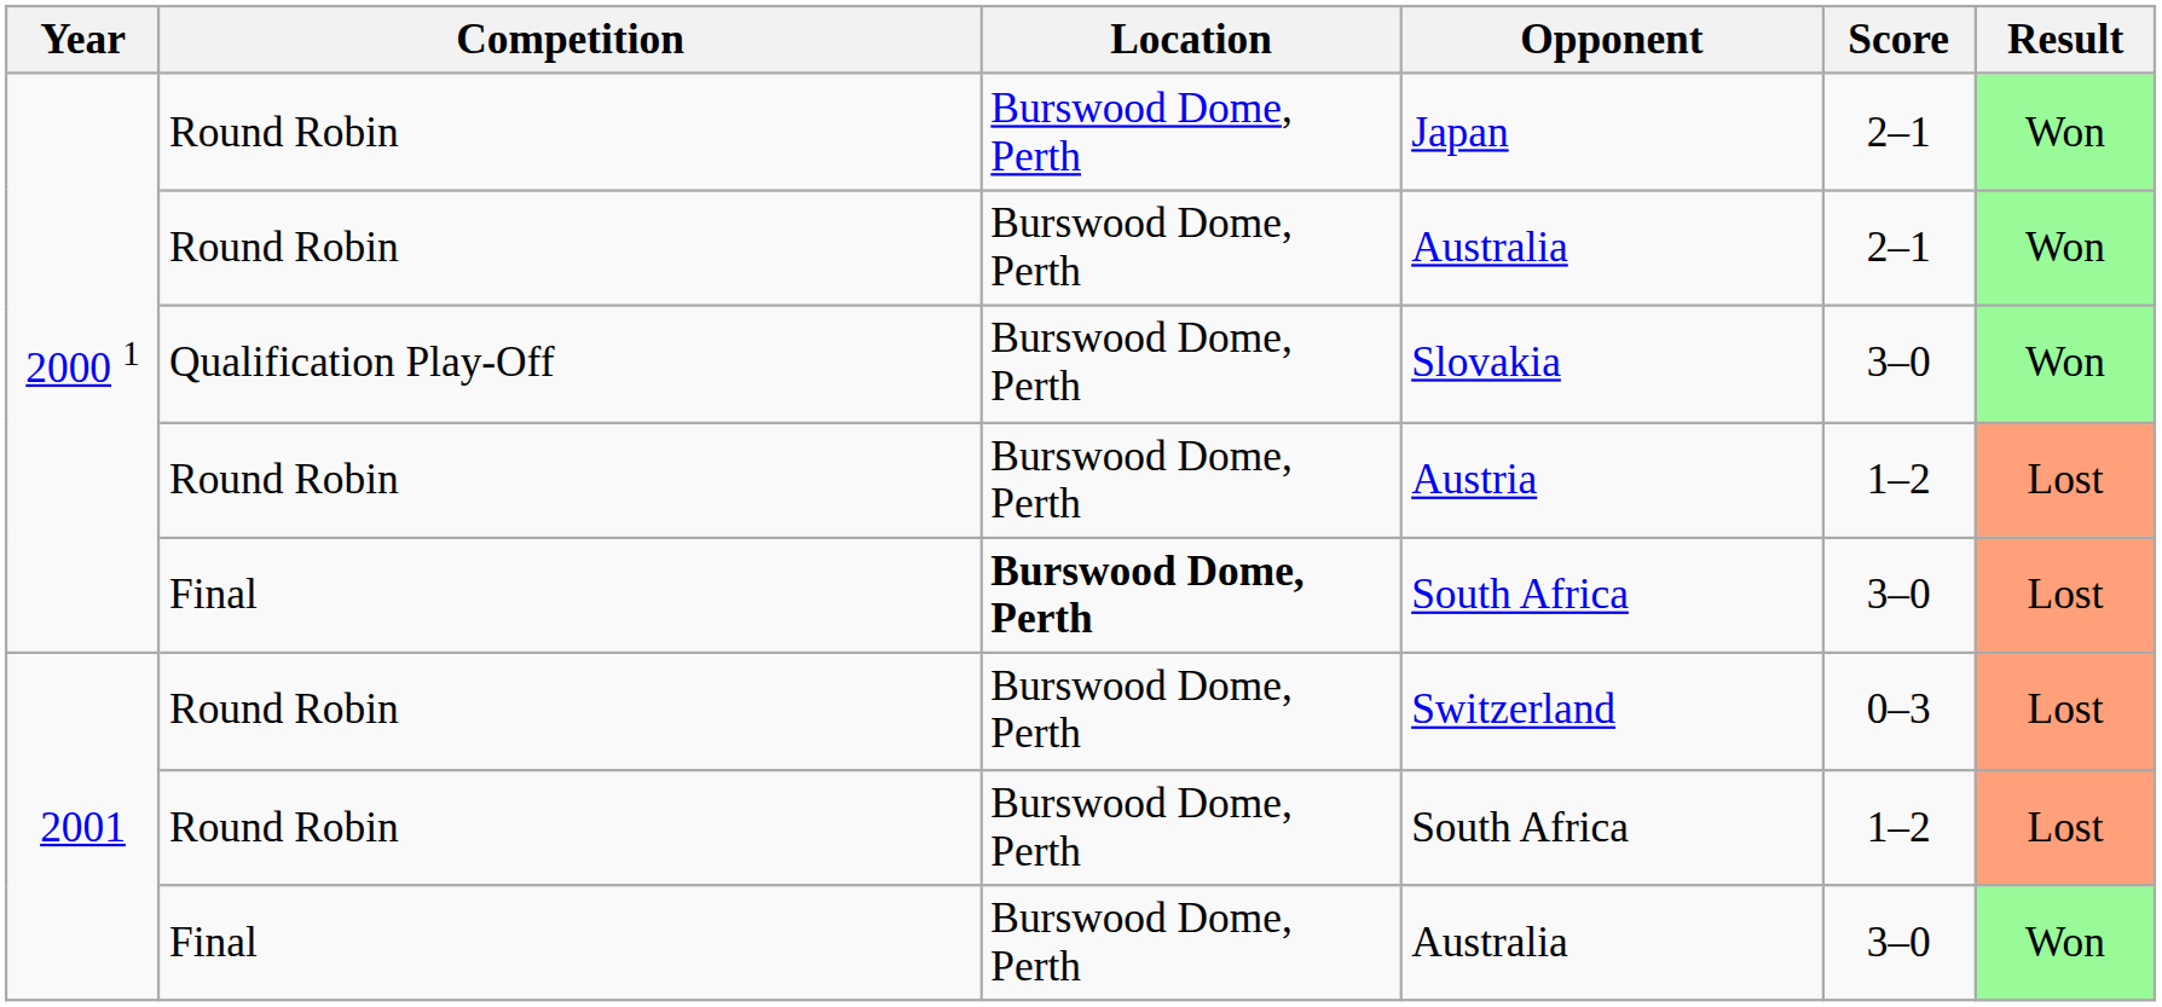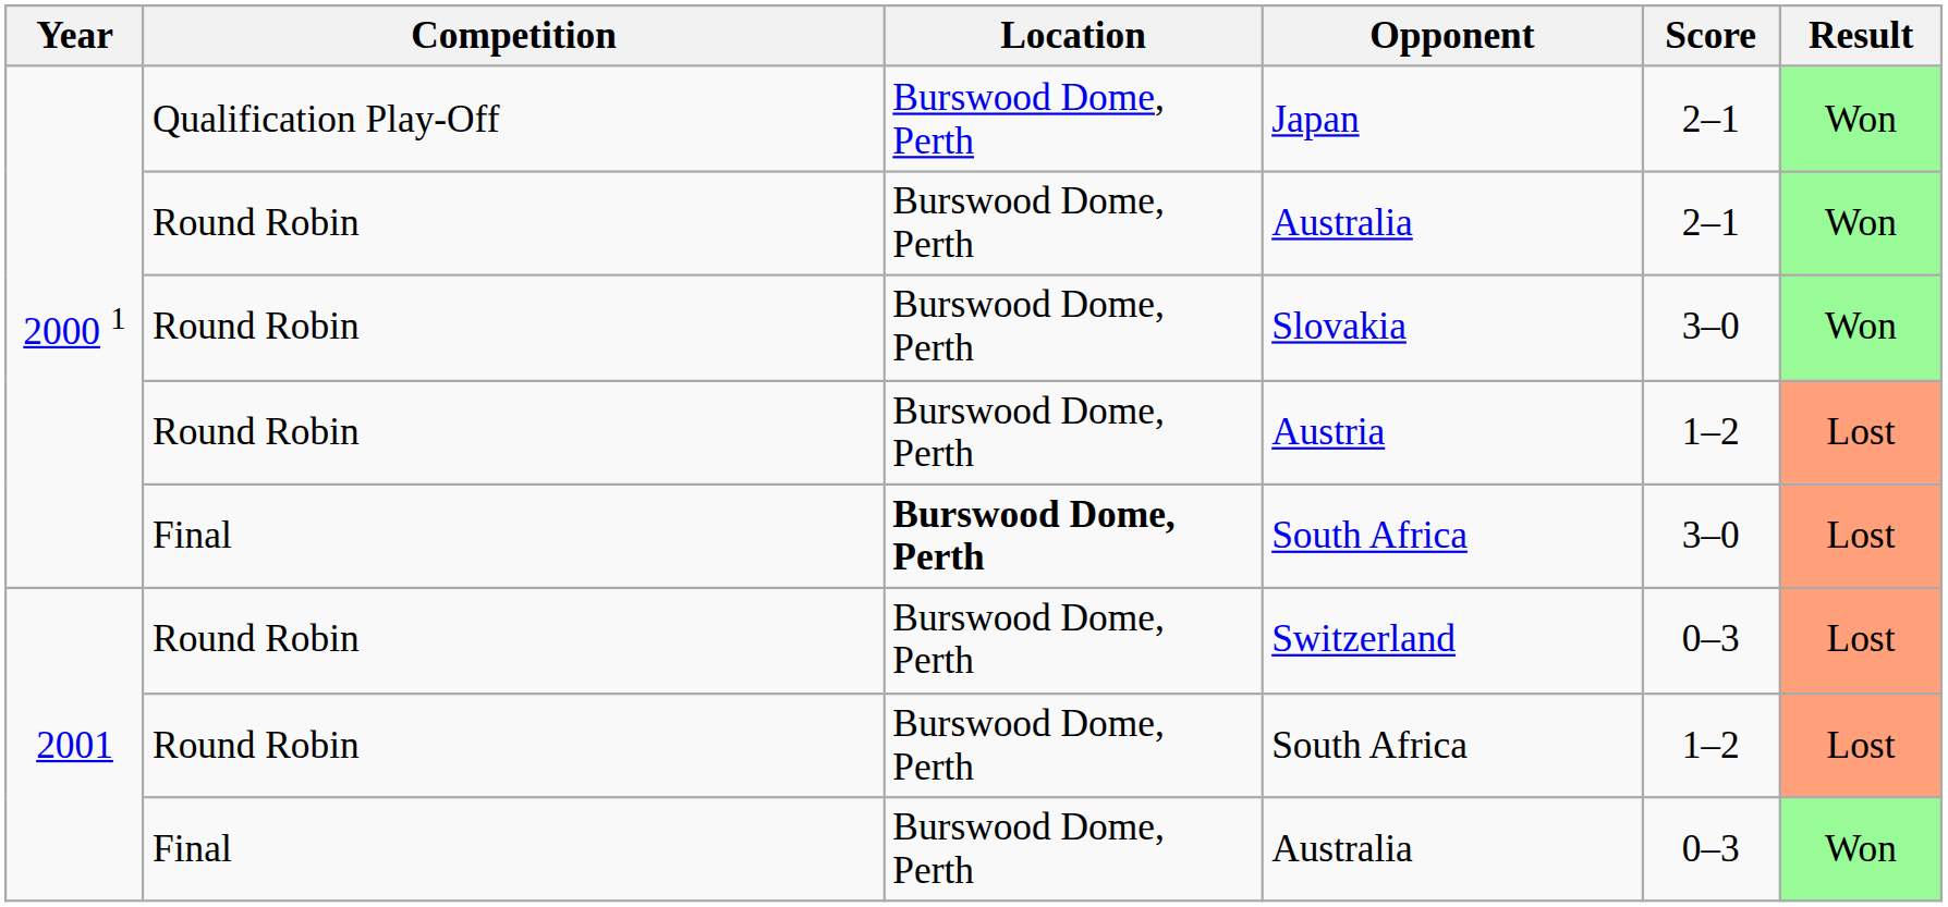 <table class="wikitable">
 <tr>
 <th width="50">Year</th>
 <th width="300">Competition</th>
 <th width="150">Location</th>
 <th width="150">Opponent</th>
 <th width="50">Score</th>
 <th width="60">Result</th>
 </tr>
 <tr>
 <td align="center" rowspan="5"><a href='#'>2000</a> <sup>1</sup></td>
-<td>Round Robin</td>
+<td>Qualification Play-Off</td>
 <td><a href='#'>Burswood Dome</a>, <a href='#'>Perth</a></td>
 <td><a href='#'>Japan</a></td>
 <td align="center">2–1</td>
 <td align="center" bgcolor="#98FB98">Won</td>
 </tr>
 <tr>
 <td>Round Robin</td>
 <td>Burswood Dome, Perth</td>
 <td><a href='#'>Australia</a></td>
 <td align="center">2–1</td>
 <td align="center" bgcolor="#98FB98">Won</td>
 </tr>
 <tr>
-<td>Qualification Play-Off</td>
+<td>Round Robin</td>
 <td>Burswood Dome, Perth</td>
 <td><a href='#'>Slovakia</a></td>
 <td align="center">3–0</td>
 <td align="center" bgcolor="#98FB98">Won</td>
 </tr>
 <tr>
 <td>Round Robin</td>
 <td>Burswood Dome, Perth</td>
 <td><a href='#'>Austria</a></td>
 <td align="center">1–2</td>
 <td align="center" bgcolor="#FFA07A">Lost</td>
 </tr>
 <tr>
 <td>Final</td>
 <td><strong>Burswood Dome, Perth</strong></td>
 <td><a href='#'>South Africa</a></td>
 <td align="center">3–0</td>
 <td align="center" bgcolor="#FFA07A">Lost</td>
 </tr>
 <tr>
 <td align="center" rowspan="3"><a href='#'>2001</a></td>
 <td>Round Robin</td>
 <td>Burswood Dome, Perth</td>
 <td><a href='#'>Switzerland</a></td>
 <td align="center">0–3</td>
 <td align="center" bgcolor="#FFA07A">Lost</td>
 </tr>
 <tr>
 <td>Round Robin</td>
 <td>Burswood Dome, Perth</td>
 <td>South Africa</td>
 <td align="center">1–2</td>
 <td align="center" bgcolor="#FFA07A">Lost</td>
 </tr>
 <tr>
 <td>Final</td>
 <td>Burswood Dome, Perth</td>
 <td>Australia</td>
-<td align="center">3–0</td>
+<td align="center">0–3</td>
 <td align="center" bgcolor="#98FB98">Won</td>
 </tr>
 </table>
